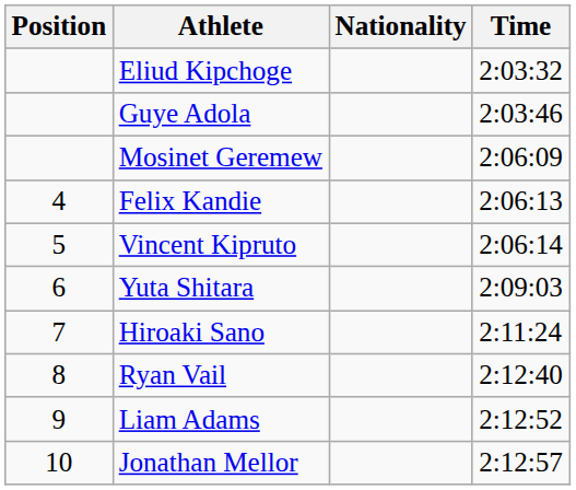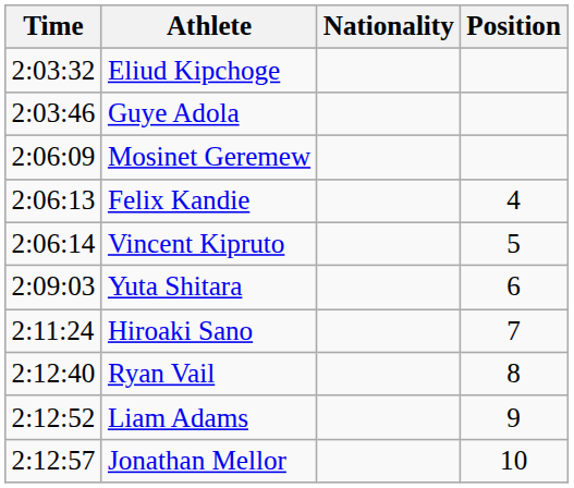 <table class="wikitable sortable">
 <tr>
-<th>Position</th>
+<th>Time</th>
 <th>Athlete</th>
 <th>Nationality</th>
-<th>Time</th>
+<th>Position</th>
 </tr>
 <tr>
-<td align=center></td>
+<td>2:03:32</td>
 <td><a href='#'>Eliud Kipchoge</a></td>
 <td></td>
-<td>2:03:32</td>
+<td align=center></td>
 </tr>
 <tr>
-<td align=center></td>
+<td>2:03:46</td>
 <td><a href='#'>Guye Adola</a></td>
 <td></td>
-<td>2:03:46</td>
+<td align=center></td>
 </tr>
 <tr>
-<td align=center></td>
+<td>2:06:09</td>
 <td><a href='#'>Mosinet Geremew</a></td>
 <td></td>
-<td>2:06:09</td>
+<td align=center></td>
 </tr>
 <tr>
-<td align=center>4</td>
+<td>2:06:13</td>
 <td><a href='#'>Felix Kandie</a></td>
 <td></td>
-<td>2:06:13</td>
+<td align=center>4</td>
 </tr>
 <tr>
-<td align=center>5</td>
+<td>2:06:14</td>
 <td><a href='#'>Vincent Kipruto</a></td>
 <td></td>
-<td>2:06:14</td>
+<td align=center>5</td>
 </tr>
 <tr>
-<td align=center>6</td>
+<td>2:09:03</td>
 <td><a href='#'>Yuta Shitara</a></td>
 <td></td>
-<td>2:09:03</td>
+<td align=center>6</td>
 </tr>
 <tr>
-<td align=center>7</td>
+<td>2:11:24</td>
 <td><a href='#'>Hiroaki Sano</a></td>
 <td></td>
-<td>2:11:24</td>
+<td align=center>7</td>
 </tr>
 <tr>
-<td align=center>8</td>
+<td>2:12:40</td>
 <td><a href='#'>Ryan Vail</a></td>
 <td></td>
-<td>2:12:40</td>
+<td align=center>8</td>
 </tr>
 <tr>
-<td align=center>9</td>
+<td>2:12:52</td>
 <td><a href='#'>Liam Adams</a></td>
 <td></td>
-<td>2:12:52</td>
+<td align=center>9</td>
 </tr>
 <tr>
-<td align=center>10</td>
+<td>2:12:57</td>
 <td><a href='#'>Jonathan Mellor</a></td>
 <td></td>
-<td>2:12:57</td>
+<td align=center>10</td>
 </tr>
 </table>
